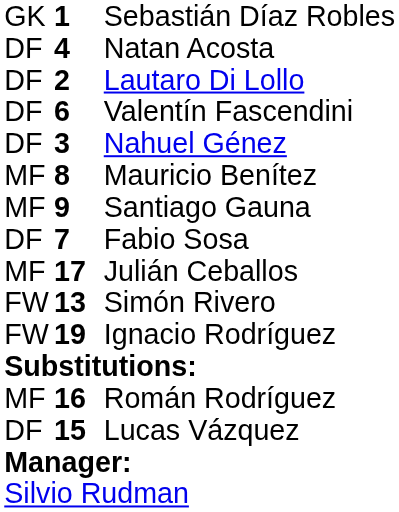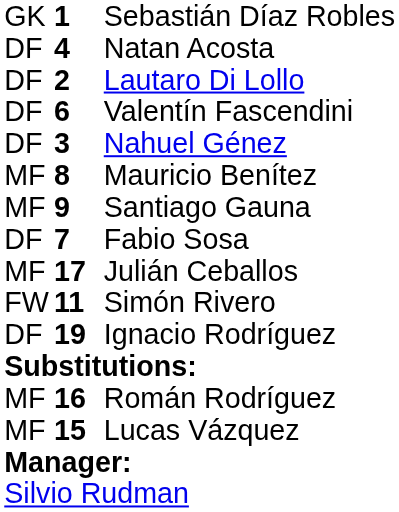 <table style="font-size:90%; margin:0.2em auto;" cellspacing="0" cellpadding="0">
 <tr>
 <th width="25"></th>
 <th width="25"></th>
 </tr>
 <tr>
 <td>GK</td>
 <td><strong>1</strong></td>
 <td> Sebastián Díaz Robles</td>
 </tr>
 <tr>
 <td>DF</td>
 <td><strong>4</strong></td>
 <td> Natan Acosta</td>
 </tr>
 <tr>
 <td>DF</td>
 <td><strong>2</strong></td>
 <td> <a href='#'>Lautaro Di Lollo</a></td>
 </tr>
 <tr>
 <td>DF</td>
 <td><strong>6</strong></td>
 <td> Valentín Fascendini</td>
 </tr>
 <tr>
 <td>DF</td>
 <td><strong>3</strong></td>
 <td> <a href='#'>Nahuel Génez</a></td>
 </tr>
 <tr>
 <td>MF</td>
 <td><strong>8</strong></td>
 <td> Mauricio Benítez</td>
 <td></td>
 <td></td>
 </tr>
 <tr>
 <td>MF</td>
 <td><strong>9</strong></td>
 <td> Santiago Gauna</td>
 </tr>
 <tr>
 <td>DF</td>
 <td><strong>7</strong></td>
 <td> Fabio Sosa</td>
 <td></td>
 </tr>
 <tr>
 <td>MF</td>
 <td><strong>17</strong></td>
 <td> Julián Ceballos</td>
 </tr>
 <tr>
 <td>FW</td>
-<td><strong>13</strong></td>
+<td><strong>11</strong></td>
 <td> Simón Rivero</td>
 <td></td>
 <td></td>
 </tr>
 <tr>
-<td>FW</td>
+<td>DF</td>
 <td><strong>19</strong></td>
 <td> Ignacio Rodríguez</td>
 </tr>
 <tr>
 <td colspan=3><strong>Substitutions:</strong></td>
 </tr>
 <tr>
 <td>MF</td>
 <td><strong>16</strong></td>
 <td> Román Rodríguez</td>
 <td></td>
 <td></td>
 </tr>
 <tr>
-<td>DF</td>
+<td>MF</td>
 <td><strong>15</strong></td>
 <td> Lucas Vázquez</td>
 <td></td>
 <td></td>
 </tr>
 <tr>
 <td colspan=3><strong>Manager:</strong></td>
 </tr>
 <tr>
 <td colspan=4> <a href='#'>Silvio Rudman</a></td>
 </tr>
 </table>
